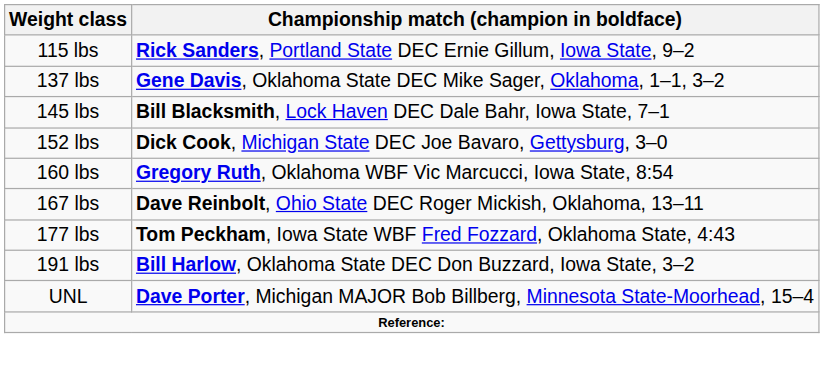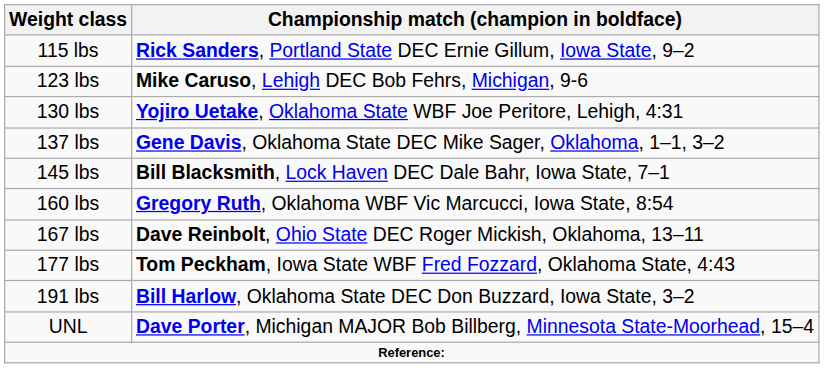 <table class="wikitable" style="text-align:center">
 <tr>
 <th>Weight class</th>
 <th>Championship match (champion in boldface)</th>
 </tr>
 <tr>
 <td>115 lbs</td>
 <td align=left><strong><a href='#'>Rick Sanders</a></strong>, <a href='#'>Portland State</a> DEC Ernie Gillum, <a href='#'>Iowa State</a>, 9–2</td>
 </tr>
 <tr>
+<td>123 lbs</td>
+<td align=left><strong>Mike Caruso</strong>, <a href='#'>Lehigh</a> DEC Bob Fehrs, <a href='#'>Michigan</a>, 9-6</td>
+</tr>
+<tr>
+<td>130 lbs</td>
+<td align=left><strong><a href='#'>Yojiro Uetake</a></strong>, <a href='#'>Oklahoma State</a> WBF Joe Peritore, Lehigh, 4:31</td>
+</tr>
+<tr>
 <td>137 lbs</td>
 <td align=left><strong><a href='#'>Gene Davis</a></strong>, Oklahoma State DEC Mike Sager, <a href='#'>Oklahoma</a>, 1–1, 3–2</td>
 </tr>
 <tr>
 <td>145 lbs</td>
 <td align=left><strong>Bill Blacksmith</strong>, <a href='#'>Lock Haven</a> DEC Dale Bahr, Iowa State, 7–1</td>
-</tr>
-<tr>
-<td>152 lbs</td>
-<td align=left><strong>Dick Cook</strong>, <a href='#'>Michigan State</a> DEC Joe Bavaro, <a href='#'>Gettysburg</a>, 3–0</td>
 </tr>
 <tr>
 <td>160 lbs</td>
 <td align=left><strong><a href='#'>Gregory Ruth</a></strong>, Oklahoma WBF Vic Marcucci, Iowa State, 8:54</td>
 </tr>
 <tr>
 <td>167 lbs</td>
 <td align=left><strong>Dave Reinbolt</strong>, <a href='#'>Ohio State</a> DEC Roger Mickish, Oklahoma, 13–11</td>
 </tr>
 <tr>
 <td>177 lbs</td>
 <td align=left><strong>Tom Peckham</strong>, Iowa State WBF <a href='#'>Fred Fozzard</a>, Oklahoma State, 4:43</td>
 </tr>
 <tr>
 <td>191 lbs</td>
 <td align=left><strong><a href='#'>Bill Harlow</a></strong>, Oklahoma State DEC Don Buzzard, Iowa State, 3–2</td>
 </tr>
 <tr>
 <td>UNL</td>
 <td align="left"><strong><a href='#'>Dave Porter</a></strong>, Michigan MAJOR Bob Billberg, <a href='#'>Minnesota State-Moorhead</a>, 15–4</td>
 </tr>
 <tr>
 <td colspan="2"  style="font-size:8pt; text-align:center;"><strong>Reference:</strong></td>
 </tr>
 </table>
